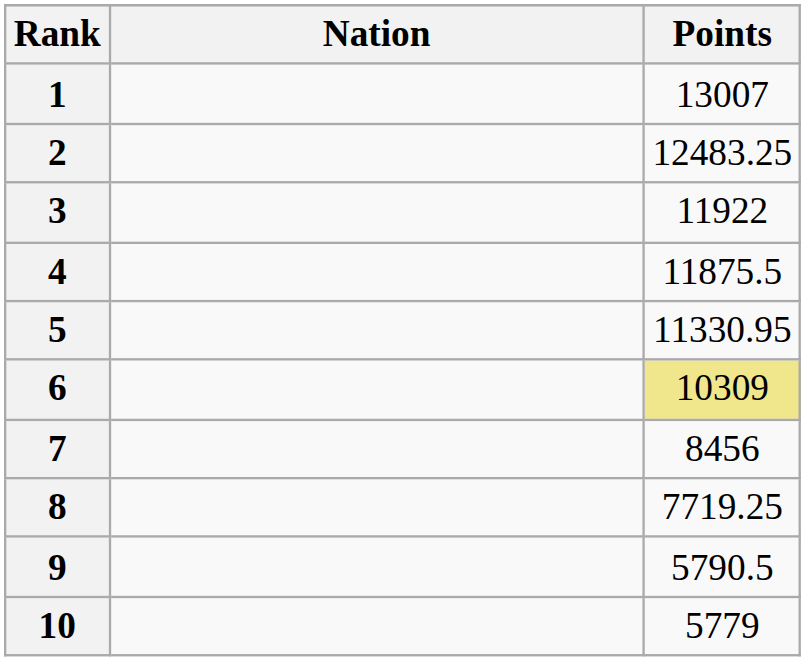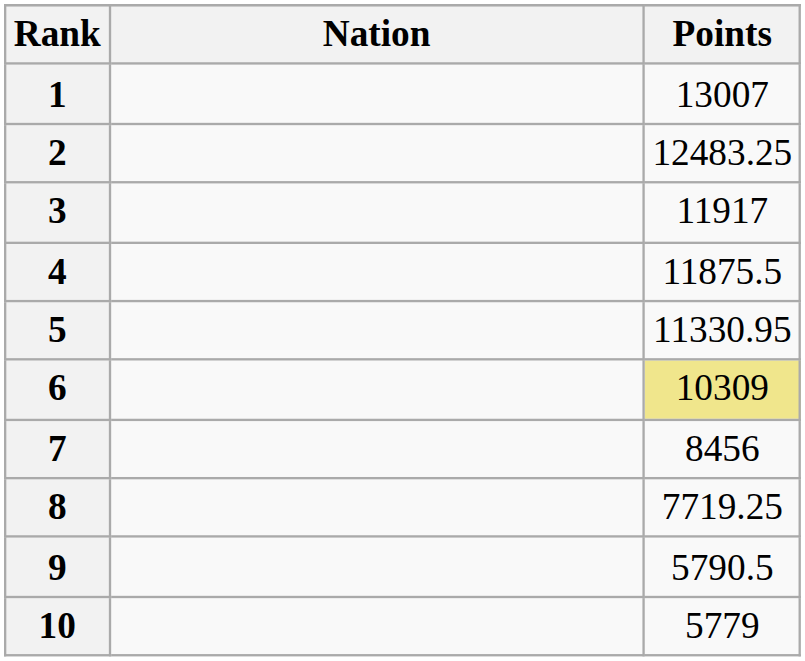 <table class="wikitable sortable">
 <tr>
 </tr>
 <tr>
 <th width=30>Rank</th>
 <th width=222>Nation</th>
 <th width=50>Points</th>
 </tr>
 <tr style="text-align:center;">
 <th scope="row">1</th>
 <td style="text-align:left;"></td>
 <td>13007</td>
 </tr>
 <tr style="text-align:center;">
 <th scope="row">2</th>
 <td style="text-align:left;"></td>
 <td>12483.25</td>
 </tr>
 <tr style="text-align:center;">
 <th scope="row">3</th>
 <td style="text-align:left;"></td>
-<td>11922</td>
+<td>11917</td>
 </tr>
 <tr style="text-align:center;">
 <th scope="row">4</th>
 <td style="text-align:left;"></td>
 <td>11875.5</td>
 </tr>
 <tr style="text-align:center;">
 <th scope="row">5</th>
 <td style="text-align:left;"></td>
 <td>11330.95</td>
 </tr>
 <tr style="text-align:center;">
 <th scope="row">6</th>
 <td style="text-align:left;"></td>
 <td style="background: khaki;">10309</td>
 </tr>
 <tr style="text-align:center;">
 <th scope="row">7</th>
 <td style="text-align:left;"></td>
 <td>8456</td>
 </tr>
 <tr style="text-align:center;">
 <th scope="row">8</th>
 <td style="text-align:left;"></td>
 <td>7719.25</td>
 </tr>
 <tr style="text-align:center;">
 <th scope="row">9</th>
 <td style="text-align:left;"></td>
 <td>5790.5</td>
 </tr>
 <tr style="text-align:center;">
 <th scope="row">10</th>
 <td style="text-align:left;"></td>
 <td>5779</td>
 </tr>
 </table>
